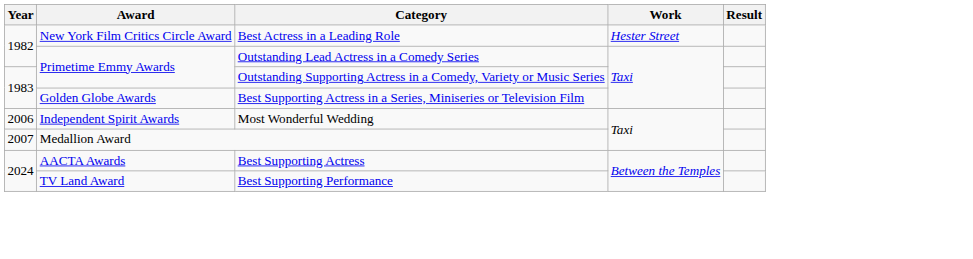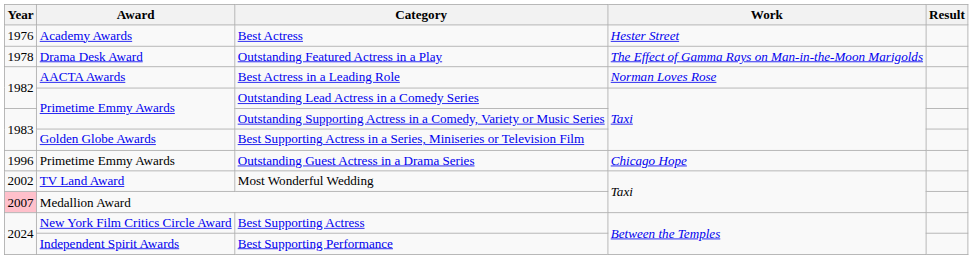 <table class="wikitable sortable">
 <tr>
 <th>Year</th>
 <th>Award</th>
 <th>Category</th>
 <th>Work</th>
 <th>Result</th>
 </tr>
 <tr>
+<td>1976</td>
+<td><a href='#'>Academy Awards</a></td>
+<td><a href='#'>Best Actress</a></td>
+<td><em><a href='#'>Hester Street</a></em></td>
+<td></td>
+</tr>
+<tr>
+<td>1978</td>
+<td><a href='#'>Drama Desk Award</a></td>
+<td><a href='#'>Outstanding Featured Actress in a Play</a></td>
+<td><em><a href='#'>The Effect of Gamma Rays on Man-in-the-Moon Marigolds</a></em></td>
+<td></td>
+</tr>
+<tr>
 <td rowspan="2">1982</td>
-<td><a href='#'>New York Film Critics Circle Award</a></td>
+<td><a href='#'>AACTA Awards</a></td>
 <td><a href='#'>Best Actress in a Leading Role</a></td>
-<td><em><a href='#'>Hester Street</a></em></td>
+<td><em><a href='#'>Norman Loves Rose</a></em></td>
 <td></td>
 </tr>
 <tr>
 <td rowspan="2"><a href='#'>Primetime Emmy Awards</a></td>
 <td><a href='#'>Outstanding Lead Actress in a Comedy Series</a></td>
 <td rowspan="3"><em><a href='#'>Taxi</a></em></td>
 <td></td>
 </tr>
 <tr>
 <td rowspan="2">1983</td>
 <td><a href='#'>Outstanding Supporting Actress in a Comedy, Variety or Music Series</a></td>
 <td></td>
 </tr>
 <tr>
 <td><a href='#'>Golden Globe Awards</a></td>
 <td><a href='#'>Best Supporting Actress in a Series, Miniseries or Television Film</a></td>
 <td></td>
 </tr>
 <tr>
-<td>2006</td>
-<td><a href='#'>Independent Spirit Awards</a></td>
+<td>1996</td>
+<td>Primetime Emmy Awards</td>
+<td><a href='#'>Outstanding Guest Actress in a Drama Series</a></td>
+<td><em><a href='#'>Chicago Hope</a></em></td>
+<td></td>
+</tr>
+<tr>
+<td>2002</td>
+<td><a href='#'>TV Land Award</a></td>
 <td>Most Wonderful Wedding</td>
 <td rowspan="2"><em>Taxi</em></td>
 <td></td>
 </tr>
 <tr>
-<td>2007</td>
+<td style="background: pink;">2007</td>
 <td colspan="2">Medallion Award</td>
 <td></td>
 </tr>
 <tr>
 <td rowspan="2">2024</td>
-<td><a href='#'>AACTA Awards</a></td>
+<td><a href='#'>New York Film Critics Circle Award</a></td>
 <td><a href='#'>Best Supporting Actress</a></td>
 <td rowspan="2"><em><a href='#'>Between the Temples</a></em></td>
 <td></td>
 </tr>
 <tr>
-<td><a href='#'>TV Land Award</a></td>
+<td><a href='#'>Independent Spirit Awards</a></td>
 <td><a href='#'>Best Supporting Performance</a></td>
 <td></td>
 </tr>
 </table>
